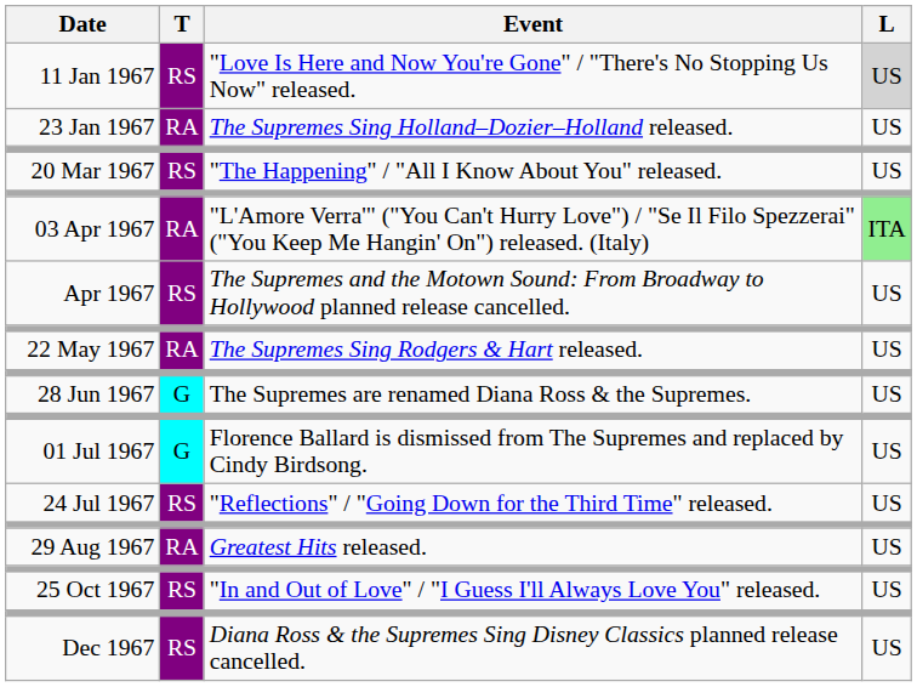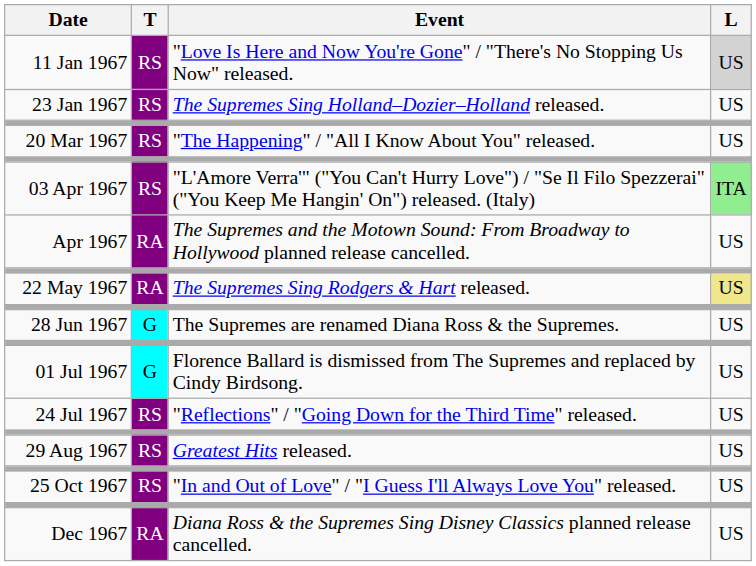 <table class="wikitable" style="text-align: center">
 <tr>
 <th style="width:12ch">Date</th>
 <th style="width:1%">T</th>
 <th>Event</th>
 <th style="width:2%">L</th>
 </tr>
 <tr>
 <td style="text-align: right">11 Jan 1967</td>
 <td style="background:purple; color: white">RS</td>
 <td style="text-align:left;">"<a href='#'>Love Is Here and Now You're Gone</a>" / "There's No Stopping Us Now" released.</td>
 <td style="background: lightgrey;">US</td>
 </tr>
 <tr>
 <td style="text-align: right">23 Jan 1967</td>
-<td style="background:purple; color: white">RA</td>
+<td style="background:purple; color: white">RS</td>
 <td style="text-align:left;"><em><a href='#'>The Supremes Sing Holland–Dozier–Holland</a></em> released.</td>
 <td>US</td>
 </tr>
 <tr>
 <td colspan="6" style="background: #aaa; height: 3px; padding: 0 !important"></td>
 </tr>
 <tr>
 <td style="text-align: right">20 Mar 1967</td>
 <td style="background:purple; color: white">RS</td>
 <td style="text-align:left;">"<a href='#'>The Happening</a>" / "All I Know About You" released.</td>
 <td>US</td>
 </tr>
 <tr>
 <td colspan="6" style="background: #aaa; height: 3px; padding: 0 !important"></td>
 </tr>
 <tr>
 <td style="text-align: right">03 Apr 1967</td>
-<td style="background:purple; color: white">RA</td>
+<td style="background:purple; color: white">RS</td>
 <td style="text-align:left;">"L'Amore Verra'" ("You Can't Hurry Love") / "Se Il Filo Spezzerai" ("You Keep Me Hangin' On") released. (Italy)</td>
 <td style="background:lightgreen">ITA</td>
 </tr>
 <tr>
 <td style="text-align: right">Apr 1967</td>
-<td style="background:purple; color: white">RS</td>
+<td style="background:purple; color: white">RA</td>
 <td style="text-align:left;"><em>The Supremes and the Motown Sound: From Broadway to Hollywood</em> planned release cancelled.</td>
 <td>US</td>
 </tr>
 <tr>
 <td colspan="6" style="background: #aaa; height: 3px; padding: 0 !important"></td>
 </tr>
 <tr>
 <td style="text-align: right">22 May 1967</td>
 <td style="background:purple; color: white">RA</td>
 <td style="text-align:left;"><em><a href='#'>The Supremes Sing Rodgers & Hart</a></em> released.</td>
-<td>US</td>
+<td style="background: khaki;">US</td>
 </tr>
 <tr>
 <td colspan="6" style="background: #aaa; height: 3px; padding: 0 !important"></td>
 </tr>
 <tr>
 <td style="text-align: right">28 Jun 1967</td>
 <td style="background:aqua">G</td>
 <td style="text-align:left;">The Supremes are renamed Diana Ross & the Supremes.</td>
 <td>US</td>
 </tr>
 <tr>
 <td colspan="6" style="background: #aaa; height: 3px; padding: 0 !important"></td>
 </tr>
 <tr>
 <td style="text-align: right">01 Jul 1967</td>
 <td style="background:aqua">G</td>
 <td style="text-align:left;">Florence Ballard is dismissed from The Supremes and replaced by Cindy Birdsong.</td>
 <td>US</td>
 </tr>
 <tr>
 <td style="text-align: right">24 Jul 1967</td>
 <td style="background:purple; color: white">RS</td>
 <td style="text-align:left;">"<a href='#'>Reflections</a>" / "<a href='#'>Going Down for the Third Time</a>" released.</td>
 <td>US</td>
 </tr>
 <tr>
 <td colspan="6" style="background: #aaa; height: 3px; padding: 0 !important"></td>
 </tr>
 <tr>
 <td style="text-align: right">29 Aug 1967</td>
-<td style="background:purple; color: white">RA</td>
+<td style="background:purple; color: white">RS</td>
 <td style="text-align:left;"><em><a href='#'>Greatest Hits</a></em> released.</td>
 <td>US</td>
 </tr>
 <tr>
 <td colspan="6" style="background: #aaa; height: 3px; padding: 0 !important"></td>
 </tr>
 <tr>
 <td style="text-align: right">25 Oct 1967</td>
 <td style="background:purple; color: white">RS</td>
 <td style="text-align:left;">"<a href='#'>In and Out of Love</a>" / "<a href='#'>I Guess I'll Always Love You</a>" released.</td>
 <td>US</td>
 </tr>
 <tr>
 <td colspan="6" style="background: #aaa; height: 3px; padding: 0 !important"></td>
 </tr>
 <tr>
 <td style="text-align: right">Dec 1967</td>
-<td style="background:purple; color: white">RS</td>
+<td style="background:purple; color: white">RA</td>
 <td style="text-align:left;"><em>Diana Ross & the Supremes Sing Disney Classics</em> planned release cancelled.</td>
 <td>US</td>
 </tr>
 </table>
